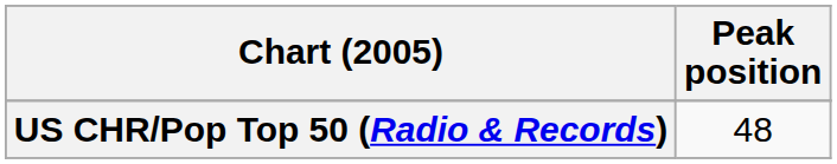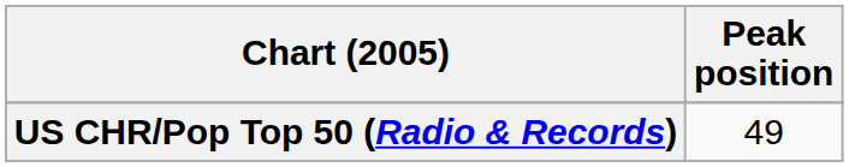 <table class="wikitable sortable plainrowheaders">
 <tr>
 <th scope="col">Chart (2005)</th>
 <th scope="col">Peak<br>position</th>
 </tr>
 <tr>
 </tr>
 <tr>
 </tr>
 <tr>
 <th scope="row">US CHR/Pop Top 50 (<em><a href='#'>Radio & Records</a></em>)</th>
-<td align="center">48</td>
+<td align="center">49</td>
 </tr>
 </table>
